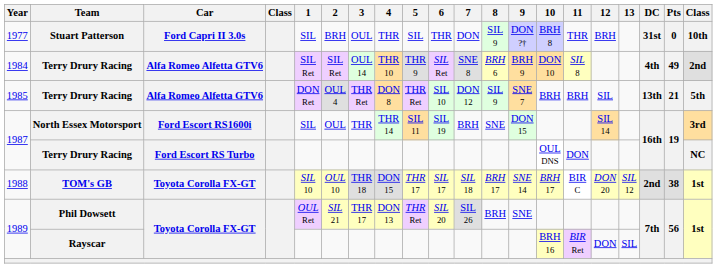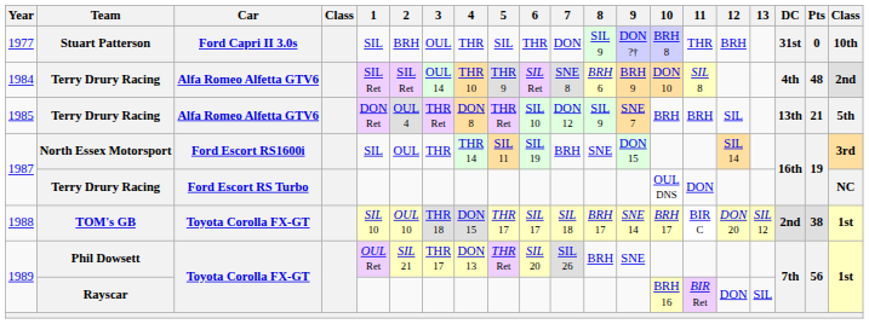 <table class="wikitable" style="text-align:center; font-size:85%">
 <tr>
 <th>Year</th>
 <th>Team</th>
 <th>Car</th>
 <th>Class</th>
 <th>1</th>
 <th>2</th>
 <th>3</th>
 <th>4</th>
 <th>5</th>
 <th>6</th>
 <th>7</th>
 <th>8</th>
 <th>9</th>
 <th>10</th>
 <th>11</th>
 <th>12</th>
 <th>13</th>
 <th>DC</th>
 <th>Pts</th>
 <th>Class</th>
 </tr>
 <tr>
 <td><a href='#'>1977</a></td>
 <th>Stuart Patterson</th>
 <th><a href='#'>Ford Capri II 3.0s</a></th>
 <th><span></span></th>
 <td><a href='#'>SIL</a></td>
 <td><a href='#'>BRH</a></td>
 <td><a href='#'>OUL</a></td>
 <td><a href='#'>THR</a></td>
 <td><a href='#'>SIL</a></td>
 <td><a href='#'>THR</a></td>
 <td><a href='#'>DON</a></td>
 <td style="background:#DFFFDF;"><a href='#'>SIL</a><br><small>9</small></td>
 <td style="background:#CFCFFF;"><a href='#'>DON</a><br><small>?†</small></td>
 <td style="background:#CFCFFF;"><a href='#'>BRH</a><br><small>8</small></td>
 <td><a href='#'>THR</a></td>
 <td><a href='#'>BRH</a></td>
 <td></td>
 <th>31st</th>
 <th>0</th>
 <th>10th</th>
 </tr>
 <tr>
 <td><a href='#'>1984</a></td>
 <th>Terry Drury Racing</th>
 <th><a href='#'>Alfa Romeo Alfetta GTV6</a></th>
 <th><span></span></th>
 <td style="background:#EFCFFF;"><a href='#'>SIL</a><br><small>Ret</small></td>
 <td style="background:#EFCFFF;"><a href='#'>SIL</a><br><small>Ret</small></td>
 <td style="background:#DFFFDF;"><a href='#'>OUL</a><br><small>14</small></td>
 <td style="background:#FFDF9F;"><a href='#'>THR</a><br><small>10</small></td>
 <td style="background:#DFDFDF;"><a href='#'>THR</a><br><small>9</small></td>
 <td style="background:#EFCFFF;"><em><a href='#'>SIL</a></em><br><small>Ret</small></td>
 <td style="background:#DFDFDF;"><a href='#'>SNE</a><br><small>8</small></td>
 <td style="background:#FFFFBF;"><em><a href='#'>BRH</a></em><br><small>6</small></td>
 <td style="background:#FFDF9F;"><a href='#'>BRH</a><br><small>9</small></td>
 <td style="background:#FFDF9F;"><a href='#'>DON</a><br><small>10</small></td>
 <td style="background:#FFFFBF;"><em><a href='#'>SIL</a></em><br><small>8</small></td>
 <td></td>
 <td></td>
 <th>4th</th>
-<th>49</th>
+<th>48</th>
 <td style="background:#DFDFDF;"><strong>2nd</strong></td>
 </tr>
 <tr>
 <td><a href='#'>1985</a></td>
 <th>Terry Drury Racing</th>
 <th><a href='#'>Alfa Romeo Alfetta GTV6</a></th>
 <th><span></span></th>
 <td style="background:#EFCFFF;"><a href='#'>DON</a><br><small>Ret</small></td>
 <td style="background:#DFDFDF;"><a href='#'>OUL</a><br><small>4</small></td>
 <td style="background:#EFCFFF;"><a href='#'>THR</a><br><small>Ret</small></td>
 <td style="background:#FFDF9F;"><a href='#'>DON</a><br><small>8</small></td>
 <td style="background:#EFCFFF;"><a href='#'>THR</a><br><small>Ret</small></td>
 <td style="background:#DFFFDF;"><a href='#'>SIL</a><br><small>10</small></td>
 <td style="background:#DFFFDF;"><a href='#'>DON</a><br><small>12</small></td>
 <td style="background:#DFFFDF;"><a href='#'>SIL</a><br><small>9</small></td>
 <td style="background:#FFDF9F;"><a href='#'>SNE</a><br><small>7</small></td>
 <td><a href='#'>BRH</a></td>
 <td><a href='#'>BRH</a></td>
 <td><a href='#'>SIL</a></td>
 <td></td>
 <th>13th</th>
 <th>21</th>
 <th>5th</th>
 </tr>
 <tr>
 <td rowspan=2><a href='#'>1987</a></td>
 <th>North Essex Motorsport</th>
 <th><a href='#'>Ford Escort RS1600i</a></th>
 <th><span></span></th>
 <td><a href='#'>SIL</a></td>
 <td><a href='#'>OUL</a></td>
 <td><a href='#'>THR</a></td>
 <td style="background:#DFFFDF;"><a href='#'>THR</a><br><small>14</small></td>
 <td style="background:#FFDF9F;"><a href='#'>SIL</a><br><small>11</small></td>
 <td style="background:#DFFFDF;"><a href='#'>SIL</a><br><small>19</small></td>
 <td><a href='#'>BRH</a></td>
 <td><a href='#'>SNE</a></td>
 <td style="background:#DFFFDF;"><a href='#'>DON</a><br><small>15</small></td>
 <td></td>
 <td></td>
 <td style="background:#FFDF9F;"><a href='#'>SIL</a><br><small>14</small></td>
 <td></td>
 <th rowspan=2>16th</th>
 <th rowspan=2>19</th>
 <td style="background:#FFDF9F;"><strong>3rd</strong></td>
 </tr>
 <tr>
 <th>Terry Drury Racing</th>
 <th><a href='#'>Ford Escort RS Turbo</a></th>
 <th><span></span></th>
 <td></td>
 <td></td>
 <td></td>
 <td></td>
 <td></td>
 <td></td>
 <td></td>
 <td></td>
 <td></td>
 <td style="background:#FFFFFF;"><a href='#'>OUL</a><br><small>DNS</small></td>
 <td><a href='#'>DON</a></td>
 <td></td>
 <td></td>
 <th>NC</th>
 </tr>
 <tr>
 <td><a href='#'>1988</a></td>
 <th><a href='#'>TOM's GB</a></th>
 <th><a href='#'>Toyota Corolla FX-GT</a></th>
 <th><span></span></th>
 <td style="background:#FFFFBF;"><em><a href='#'>SIL</a></em><br><small>10</small></td>
 <td style="background:#FFFFBF;"><em><a href='#'>OUL</a></em><br><small>10</small></td>
 <td style="background:#DFDFDF;"><a href='#'>THR</a><br><small>18</small></td>
 <td style="background:#DFDFDF;"><a href='#'>DON</a><br><small>15</small></td>
 <td style="background:#FFFFBF;"><em><a href='#'>THR</a></em><br><small>17</small></td>
 <td style="background:#FFFFBF;"><em><a href='#'>SIL</a></em><br><small>17</small></td>
 <td style="background:#FFFFBF;"><em><a href='#'>SIL</a></em><br><small>18</small></td>
 <td style="background:#FFFFBF;"><em><a href='#'>BRH</a></em><br><small>17</small></td>
 <td style="background:#FFFFBF;"><em><a href='#'>SNE</a></em><br><small>14</small></td>
 <td style="background:#FFFFBF;"><em><a href='#'>BRH</a></em><br><small>17</small></td>
 <td style="background:#FFFFFF;"><a href='#'>BIR</a><br><small>C</small></td>
 <td style="background:#FFFFBF;"><em><a href='#'>DON</a></em><br><small>20</small></td>
 <td style="background:#FFFFBF;"><em><a href='#'>SIL</a></em><br><small>12</small></td>
 <td style="background:#DFDFDF;"><strong>2nd</strong></td>
 <td style="background:#DFDFDF;"><strong>38</strong></td>
 <td style="background:#FFFFBF;"><strong>1st</strong></td>
 </tr>
 <tr>
 <td rowspan=2><a href='#'>1989</a></td>
 <th>Phil Dowsett</th>
 <th rowspan=2><a href='#'>Toyota Corolla FX-GT</a></th>
 <th rowspan=2><span></span></th>
 <td style="background:#EFCFFF;"><em><a href='#'>OUL</a></em><br><small>Ret</small></td>
 <td style="background:#FFFFBF;"><em><a href='#'>SIL</a></em><br><small>21</small></td>
 <td style="background:#FFFFBF;"><a href='#'>THR</a><br><small>17</small></td>
 <td style="background:#FFFFBF;"><a href='#'>DON</a><br><small>13</small></td>
 <td style="background:#EFCFFF;"><em><a href='#'>THR</a></em><br><small>Ret</small></td>
 <td style="background:#FFFFBF;"><em><a href='#'>SIL</a></em><br><small>20</small></td>
 <td style="background:#DFDFDF;"><a href='#'>SIL</a><br><small>26</small></td>
 <td><a href='#'>BRH</a></td>
 <td><a href='#'>SNE</a></td>
 <td></td>
 <td></td>
 <td></td>
 <td></td>
 <th rowspan=2>7th</th>
 <th rowspan=2>56</th>
 <td rowspan=2 style="background:#FFFFBF;"><strong>1st</strong></td>
 </tr>
 <tr>
 <th>Rayscar</th>
 <td></td>
 <td></td>
 <td></td>
 <td></td>
 <td></td>
 <td></td>
 <td></td>
 <td></td>
 <td></td>
 <td style="background:#FFFFBF;"><a href='#'>BRH</a><br><small>16</small></td>
 <td style="background:#EFCFFF;"><em><a href='#'>BIR</a></em><br><small>Ret</small></td>
 <td><a href='#'>DON</a></td>
 <td><a href='#'>SIL</a></td>
 </tr>
 <tr>
 <th colspan="20"></th>
 </tr>
 </table>
